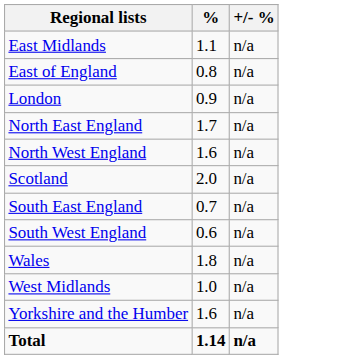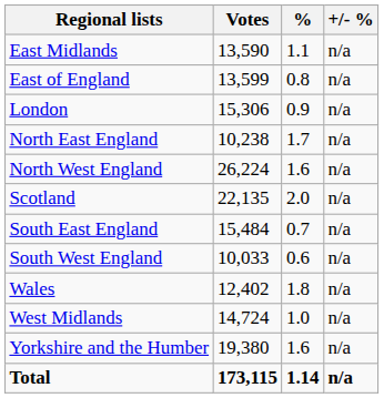 <table class="wikitable sortable">
 <tr>
 <th>Regional lists</th>
+<th>Votes</th>
 <th>%</th>
 <th>+/- %</th>
 </tr>
 <tr>
 <td><a href='#'>East Midlands</a></td>
+<td>13,590</td>
 <td>1.1</td>
 <td>n/a</td>
 </tr>
 <tr>
 <td><a href='#'>East of England</a></td>
+<td>13,599</td>
 <td>0.8</td>
 <td>n/a</td>
 </tr>
 <tr>
 <td><a href='#'>London</a></td>
+<td>15,306</td>
 <td>0.9</td>
 <td>n/a</td>
 </tr>
 <tr>
 <td><a href='#'>North East England</a></td>
+<td>10,238</td>
 <td>1.7</td>
 <td>n/a</td>
 </tr>
 <tr>
 <td><a href='#'>North West England</a></td>
+<td>26,224</td>
 <td>1.6</td>
 <td>n/a</td>
 </tr>
 <tr>
 <td><a href='#'>Scotland</a></td>
+<td>22,135</td>
 <td>2.0</td>
 <td>n/a</td>
 </tr>
 <tr>
 <td><a href='#'>South East England</a></td>
+<td>15,484</td>
 <td>0.7</td>
 <td>n/a</td>
 </tr>
 <tr>
 <td><a href='#'>South West England</a></td>
+<td>10,033</td>
 <td>0.6</td>
 <td>n/a</td>
 </tr>
 <tr>
 <td><a href='#'>Wales</a></td>
+<td>12,402</td>
 <td>1.8</td>
 <td>n/a</td>
 </tr>
 <tr>
 <td><a href='#'>West Midlands</a></td>
+<td>14,724</td>
 <td>1.0</td>
 <td>n/a</td>
 </tr>
 <tr>
 <td><a href='#'>Yorkshire and the Humber</a></td>
+<td>19,380</td>
 <td>1.6</td>
 <td>n/a</td>
 </tr>
 <tr>
 <td><strong>Total</strong></td>
+<td><strong>173,115</strong></td>
 <td><strong>1.14</strong></td>
 <td><strong>n/a</strong></td>
 </tr>
 </table>
